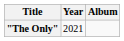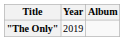 <table class="wikitable plainrowheaders" style="text-align:center">
 <tr>
 <th scope="col">Title</th>
 <th scope="col">Year</th>
 <th scope="col">Album</th>
 </tr>
 <tr>
 <th scope="row">"The Only"<br></th>
-<td>2021</td>
+<td>2019</td>
 <td></td>
 </tr>
 </table>
